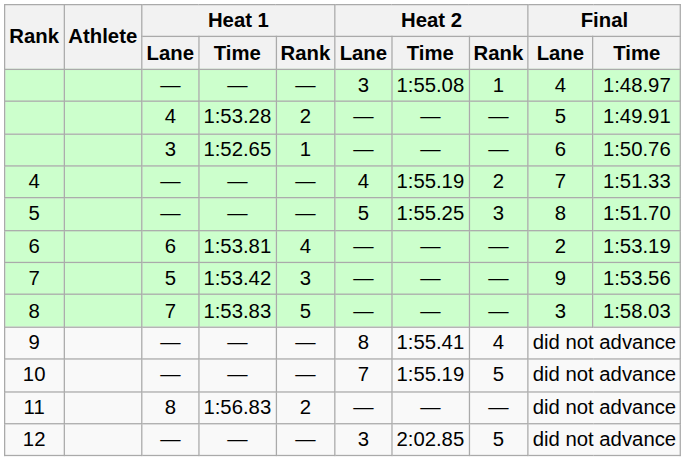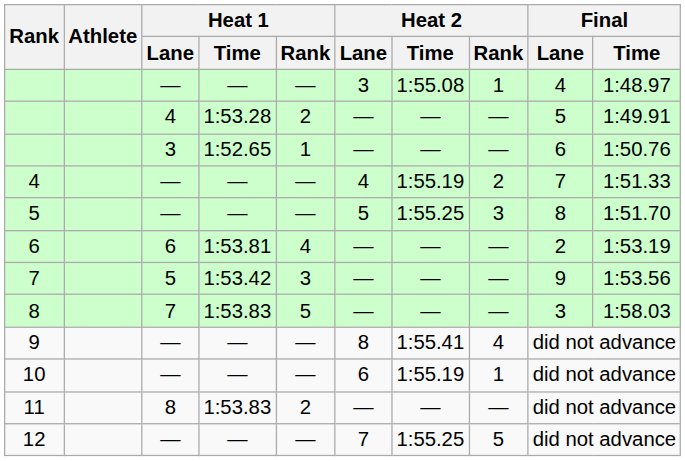 <table class="wikitable sortable"  style="text-align:center">
 <tr>
 <th rowspan="2" data-sort-type=number>Rank</th>
 <th rowspan="2">Athlete</th>
 <th colspan="3">Heat 1</th>
 <th colspan="3">Heat 2</th>
 <th colspan="2">Final</th>
 </tr>
 <tr>
 <th>Lane</th>
 <th>Time</th>
 <th>Rank</th>
 <th>Lane</th>
 <th>Time</th>
 <th>Rank</th>
 <th>Lane</th>
 <th>Time</th>
 </tr>
 <tr bgcolor=ccffcc>
 <td></td>
 <td align="left"></td>
 <td>—</td>
 <td>—</td>
 <td>—</td>
 <td>3</td>
 <td>1:55.08</td>
 <td>1</td>
 <td>4</td>
 <td>1:48.97</td>
 </tr>
 <tr bgcolor=ccffcc>
 <td></td>
 <td align="left"></td>
 <td>4</td>
 <td>1:53.28</td>
 <td>2</td>
 <td>—</td>
 <td>—</td>
 <td>—</td>
 <td>5</td>
 <td>1:49.91</td>
 </tr>
 <tr bgcolor=ccffcc>
 <td></td>
 <td align="left"></td>
 <td>3</td>
 <td>1:52.65</td>
 <td>1</td>
 <td>—</td>
 <td>—</td>
 <td>—</td>
 <td>6</td>
 <td>1:50.76</td>
 </tr>
 <tr bgcolor=ccffcc>
 <td>4</td>
 <td align="left"></td>
 <td>—</td>
 <td>—</td>
 <td>—</td>
 <td>4</td>
 <td>1:55.19</td>
 <td>2</td>
 <td>7</td>
 <td>1:51.33</td>
 </tr>
 <tr bgcolor=ccffcc>
 <td>5</td>
 <td align="left"></td>
 <td>—</td>
 <td>—</td>
 <td>—</td>
 <td>5</td>
 <td>1:55.25</td>
 <td>3</td>
 <td>8</td>
 <td>1:51.70</td>
 </tr>
 <tr bgcolor=ccffcc>
 <td>6</td>
 <td align="left"></td>
 <td>6</td>
 <td>1:53.81</td>
 <td>4</td>
 <td>—</td>
 <td>—</td>
 <td>—</td>
 <td>2</td>
 <td>1:53.19</td>
 </tr>
 <tr bgcolor=ccffcc>
 <td>7</td>
 <td align="left"></td>
 <td>5</td>
 <td>1:53.42</td>
 <td>3</td>
 <td>—</td>
 <td>—</td>
 <td>—</td>
 <td>9</td>
 <td>1:53.56</td>
 </tr>
 <tr bgcolor=ccffcc>
 <td>8</td>
 <td align="left"></td>
 <td>7</td>
 <td>1:53.83</td>
 <td>5</td>
 <td>—</td>
 <td>—</td>
 <td>—</td>
 <td>3</td>
 <td>1:58.03</td>
 </tr>
 <tr>
 <td>9</td>
 <td align="left"></td>
 <td>—</td>
 <td>—</td>
 <td>—</td>
 <td>8</td>
 <td>1:55.41</td>
 <td>4</td>
 <td colspan="2">did not advance</td>
 </tr>
 <tr>
 <td>10</td>
 <td align="left"></td>
 <td>—</td>
 <td>—</td>
 <td>—</td>
-<td>7</td>
+<td>6</td>
 <td>1:55.19</td>
-<td>5</td>
+<td>1</td>
 <td colspan="2">did not advance</td>
 </tr>
 <tr>
 <td>11</td>
 <td align="left"></td>
 <td>8</td>
-<td>1:56.83</td>
+<td>1:53.83</td>
 <td>2</td>
 <td>—</td>
 <td>—</td>
 <td>—</td>
 <td colspan="2">did not advance</td>
 </tr>
 <tr>
 <td>12</td>
 <td align="left"></td>
 <td>—</td>
 <td>—</td>
 <td>—</td>
-<td>3</td>
-<td>2:02.85</td>
+<td>7</td>
+<td>1:55.25</td>
 <td>5</td>
 <td colspan="2">did not advance</td>
 </tr>
 </table>
